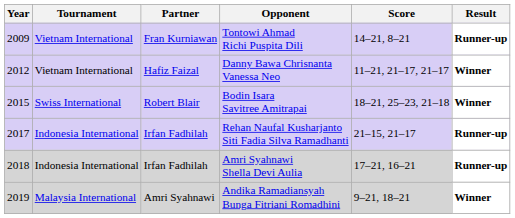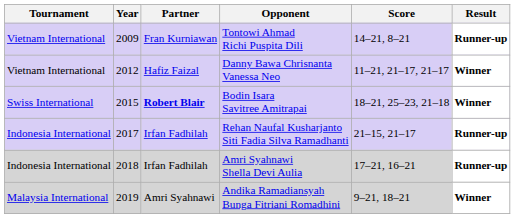 <table class="sortable wikitable" style="font-size: 90%">
 <tr>
+<th>Tournament</th>
 <th>Year</th>
-<th>Tournament</th>
 <th>Partner</th>
 <th>Opponent</th>
 <th>Score</th>
 <th>Result</th>
 </tr>
 <tr style="background:#D8CEF6">
+<td align="left"><a href='#'>Vietnam International</a></td>
 <td align="center">2009</td>
-<td align="left"><a href='#'>Vietnam International</a></td>
 <td align="left"> <a href='#'>Fran Kurniawan</a></td>
 <td align="left"> <a href='#'>Tontowi Ahmad</a> <br>  <a href='#'>Richi Puspita Dili</a></td>
 <td align="left">14–21, 8–21</td>
 <td style="text-align:left; background:white"> <strong>Runner-up</strong></td>
 </tr>
 <tr style="background:#D8CEF6">
+<td align="left">Vietnam International</td>
 <td align="center">2012</td>
-<td align="left">Vietnam International</td>
 <td align="left"> <a href='#'>Hafiz Faizal</a></td>
 <td align="left"> <a href='#'>Danny Bawa Chrisnanta</a> <br>  <a href='#'>Vanessa Neo</a></td>
 <td align="left">11–21, 21–17, 21–17</td>
 <td style="text-align:left; background:white"> <strong>Winner</strong></td>
 </tr>
 <tr style="background:#D8CEF6">
+<td align="left"><a href='#'>Swiss International</a></td>
 <td align="center">2015</td>
-<td align="left"><a href='#'>Swiss International</a></td>
-<td align="left"> <a href='#'>Robert Blair</a></td>
+<td align="left"><strong> <a href='#'>Robert Blair</a></strong></td>
 <td align="left"> <a href='#'>Bodin Isara</a> <br>  <a href='#'>Savitree Amitrapai</a></td>
 <td align="left">18–21, 25–23, 21–18</td>
 <td style="text-align:left; background:white"> <strong>Winner</strong></td>
 </tr>
 <tr style="background:#D8CEF6">
+<td align="left"><a href='#'>Indonesia International</a></td>
 <td align="center">2017</td>
-<td align="left"><a href='#'>Indonesia International</a></td>
 <td align="left"> <a href='#'>Irfan Fadhilah</a></td>
 <td align="left"> <a href='#'>Rehan Naufal Kusharjanto</a> <br>  <a href='#'>Siti Fadia Silva Ramadhanti</a></td>
 <td align="left">21–15, 21–17</td>
 <td style="text-align:left; background:white"> <strong>Runner-up</strong></td>
 </tr>
 <tr style="background:#D5D5D5">
+<td align="left">Indonesia International</td>
 <td align="center">2018</td>
-<td align="left">Indonesia International</td>
 <td align="left"> Irfan Fadhilah</td>
 <td align="left"> <a href='#'>Amri Syahnawi</a> <br>  <a href='#'>Shella Devi Aulia</a></td>
 <td align="left">17–21, 16–21</td>
 <td style="text-align:left; background:white"> <strong>Runner-up</strong></td>
 </tr>
 <tr style="background:#D5D5D5">
+<td align="left"><a href='#'>Malaysia International</a></td>
 <td align="center">2019</td>
-<td align="left"><a href='#'>Malaysia International</a></td>
 <td align="left"> Amri Syahnawi</td>
 <td align="left"> <a href='#'>Andika Ramadiansyah</a> <br>  <a href='#'>Bunga Fitriani Romadhini</a></td>
 <td align="left">9–21, 18–21</td>
 <td style="text-align:left; background:white"> <strong>Winner</strong></td>
 </tr>
 </table>
